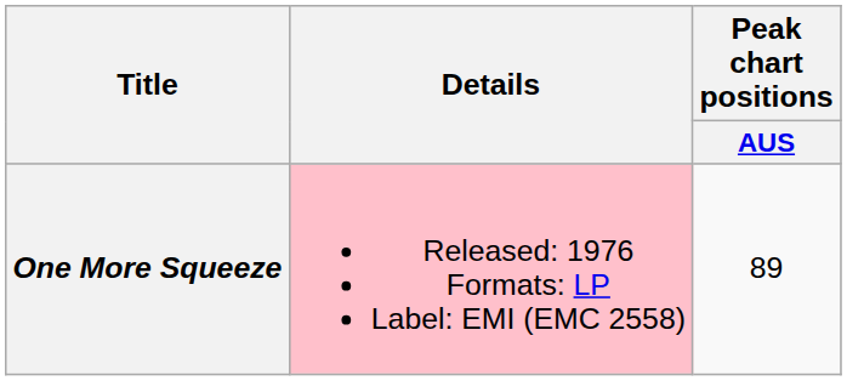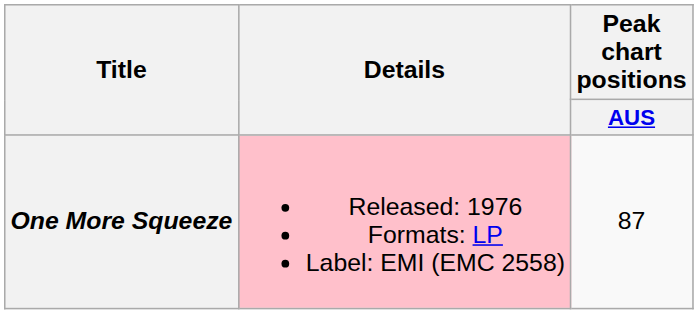 <table class="wikitable plainrowheaders" style="text-align:center;" border="1">
 <tr>
 <th scope="col" rowspan="2">Title</th>
 <th scope="col" rowspan="2">Details</th>
 <th scope="col" colspan="1">Peak chart positions</th>
 </tr>
 <tr>
 <th scope="col" style="width:3em;font-size:90%;"><a href='#'>AUS</a><br></th>
 </tr>
 <tr>
 <th scope="row"><em>One More Squeeze</em></th>
 <td style="background: pink;"><br><ul><li>Released: 1976</li><li>Formats: <a href='#'>LP</a></li><li>Label: EMI (EMC 2558)</li></ul></td>
-<td align="center">89</td>
+<td align="center">87</td>
 </tr>
 </table>
